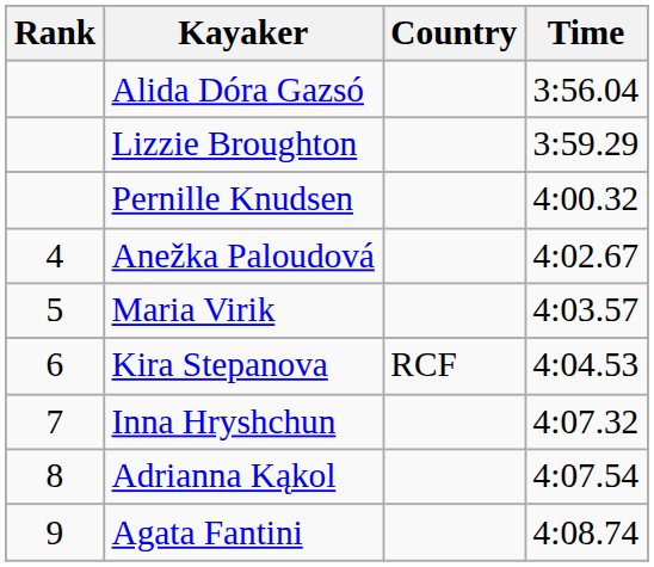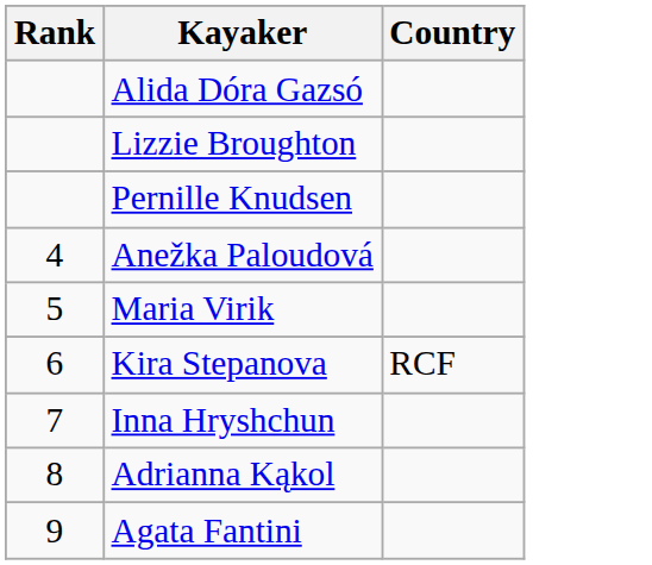 <table class="wikitable" style="text-align:center">
 <tr>
 <th>Rank</th>
 <th>Kayaker</th>
 <th>Country</th>
-<th>Time</th>
 </tr>
 <tr>
 <td></td>
 <td align="left"><a href='#'>Alida Dóra Gazsó</a></td>
 <td align="left"></td>
-<td>3:56.04</td>
 </tr>
 <tr>
 <td></td>
 <td align="left"><a href='#'>Lizzie Broughton</a></td>
 <td align="left"></td>
-<td>3:59.29</td>
 </tr>
 <tr>
 <td></td>
 <td align="left"><a href='#'>Pernille Knudsen</a></td>
 <td align="left"></td>
-<td>4:00.32</td>
 </tr>
 <tr>
 <td>4</td>
 <td align="left"><a href='#'>Anežka Paloudová</a></td>
 <td align="left"></td>
-<td>4:02.67</td>
 </tr>
 <tr>
 <td>5</td>
 <td align="left"><a href='#'>Maria Virik</a></td>
 <td align="left"></td>
-<td>4:03.57</td>
 </tr>
 <tr>
 <td>6</td>
 <td align="left"><a href='#'>Kira Stepanova</a></td>
 <td align="left"> RCF</td>
-<td>4:04.53</td>
 </tr>
 <tr>
 <td>7</td>
 <td align="left"><a href='#'>Inna Hryshchun</a></td>
 <td align="left"></td>
-<td>4:07.32</td>
 </tr>
 <tr>
 <td>8</td>
 <td align="left"><a href='#'>Adrianna Kąkol</a></td>
 <td align="left"></td>
-<td>4:07.54</td>
 </tr>
 <tr>
 <td>9</td>
 <td align="left"><a href='#'>Agata Fantini</a></td>
 <td align="left"></td>
-<td>4:08.74</td>
 </tr>
 </table>
